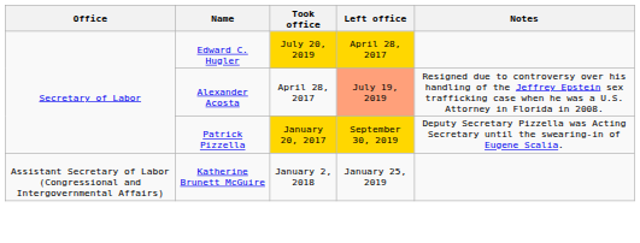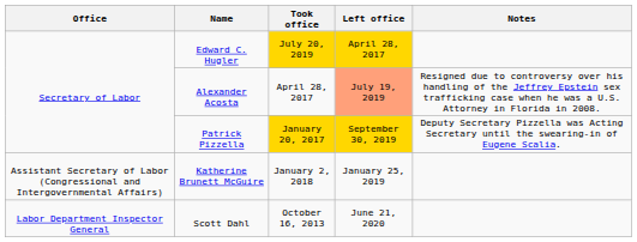 <table class="wikitable sortable" style="text-align:center">
 <tr>
 <th data-sort-type="text">Office</th>
 <th data-sort-type="text">Name</th>
 <th data-sort-type="date">Took office</th>
 <th data-sort-type="date">Left office</th>
 <th width="35%">Notes</th>
 </tr>
 <tr>
 <td rowspan="3"><br><a href='#'>Secretary of Labor</a></td>
 <td><br><a href='#'>Edward C. Hugler</a></td>
 <td style="background:gold">July 20, 2019</td>
 <td style="background:gold">April 28, 2017</td>
 <td></td>
 </tr>
 <tr>
 <td><br><a href='#'>Alexander Acosta</a></td>
 <td>April 28, 2017</td>
 <td style="background: lightsalmon;">July 19, 2019</td>
 <td>Resigned due to controversy over his handling of the <a href='#'>Jeffrey Epstein</a> sex trafficking case when he was a U.S. Attorney in Florida in 2008.</td>
 </tr>
 <tr>
 <td><br><a href='#'>Patrick Pizzella</a></td>
 <td style="background:gold">January 20, 2017</td>
 <td style="background:gold">September 30, 2019</td>
 <td>Deputy Secretary Pizzella was Acting Secretary until the swearing-in of <a href='#'>Eugene Scalia</a>.</td>
 </tr>
 <tr>
 <td><br>Assistant Secretary of Labor<br>(Congressional and Intergovernmental Affairs)</td>
 <td><a href='#'>Katherine Brunett McGuire</a></td>
 <td>January 2, 2018</td>
 <td>January 25, 2019</td>
 <td></td>
 </tr>
+<tr>
+<td><br><a href='#'>Labor Department Inspector General</a></td>
+<td><br>Scott Dahl</td>
+<td>October 16, 2013</td>
+<td>June 21, 2020</td>
+<td></td>
+</tr>
 </table>
